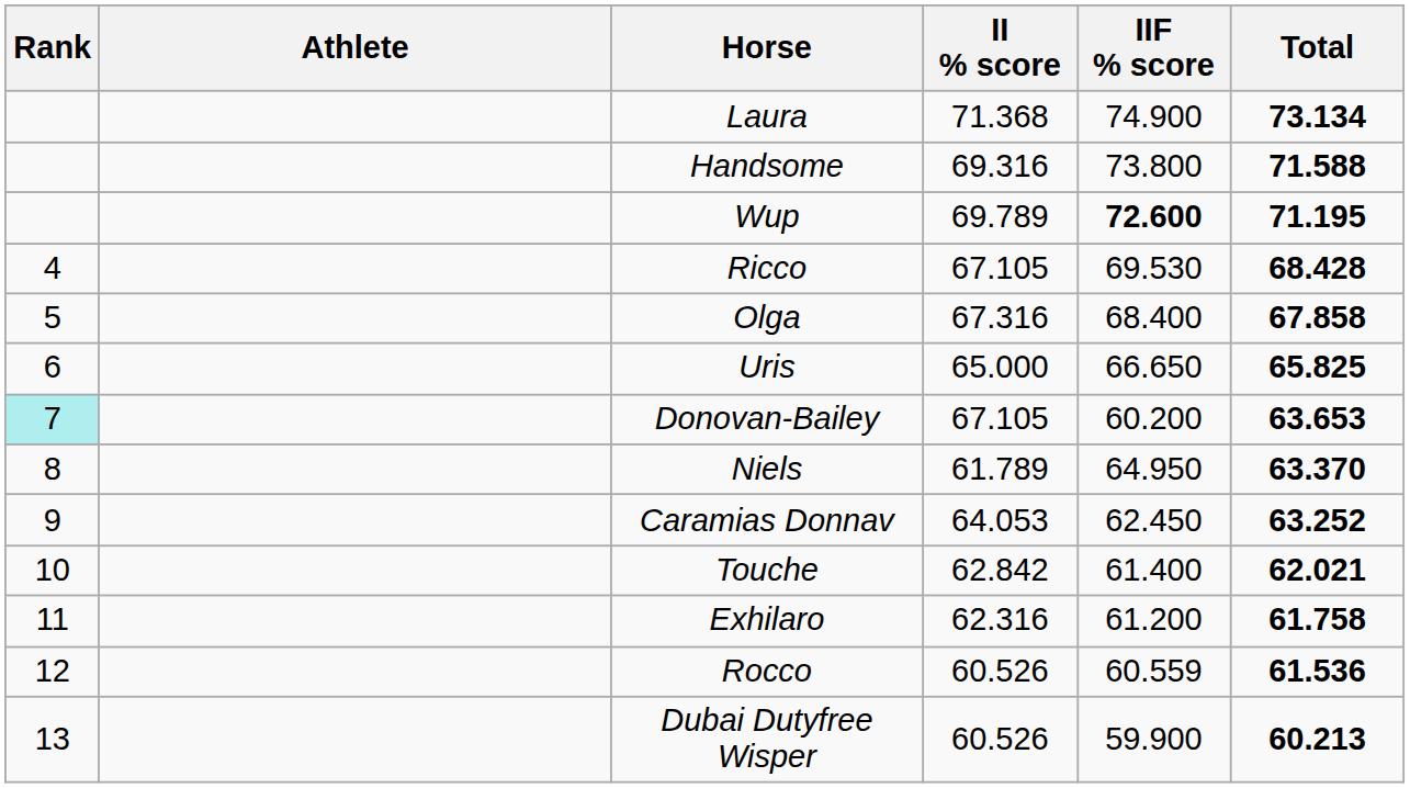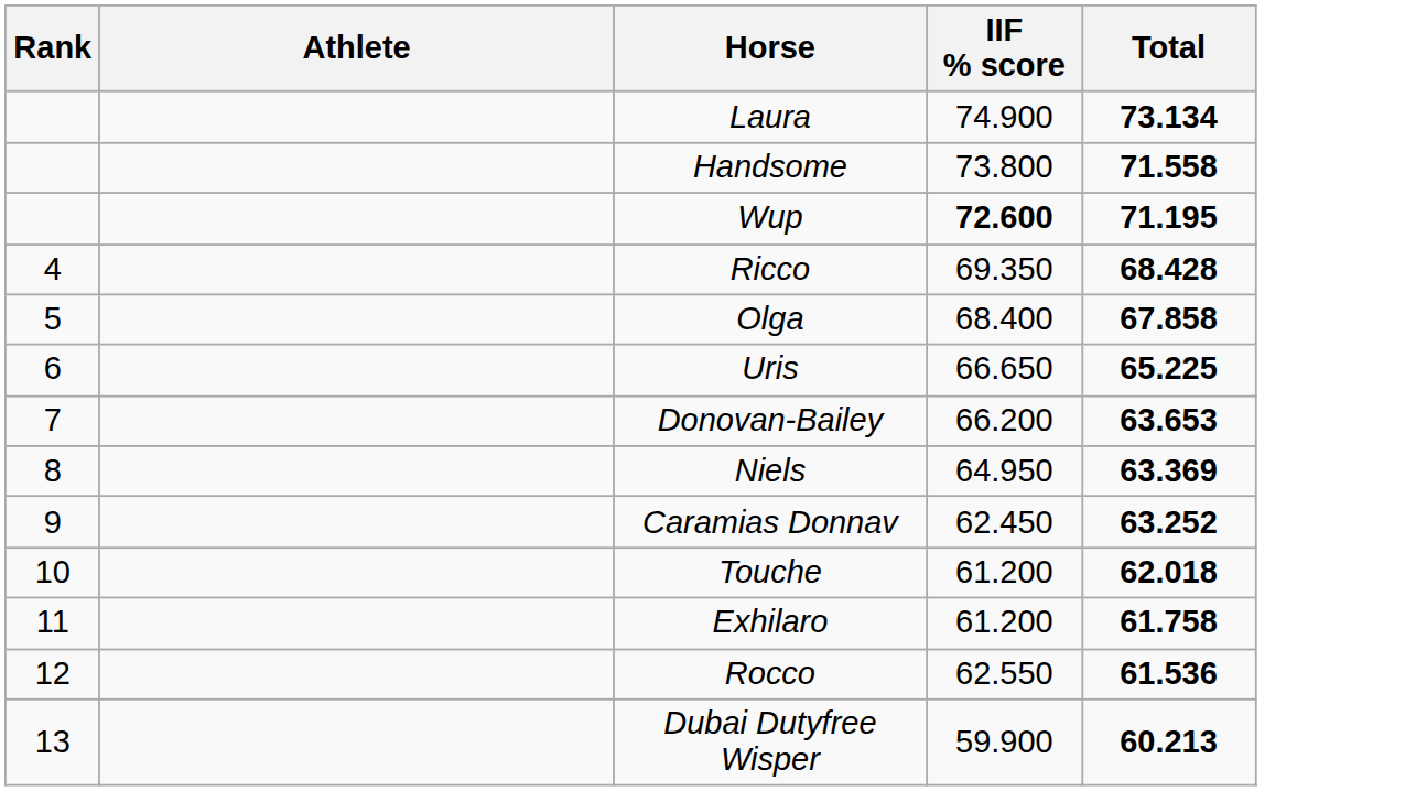 <table class="wikitable" style="text-align:center">
 <tr>
 <th width=40>Rank</th>
 <th width=250>Athlete</th>
 <th width=150>Horse</th>
-<th width=70>II<br>% score</th>
 <th width=70>IIF<br>% score</th>
 <th width=80>Total</th>
 </tr>
 <tr>
 <td></td>
 <td align=left></td>
 <td><em>Laura</em></td>
-<td>71.368</td>
 <td>74.900</td>
 <td><strong>73.134</strong></td>
 </tr>
 <tr>
 <td></td>
 <td align=left></td>
 <td><em>Handsome</em></td>
-<td>69.316</td>
 <td>73.800</td>
-<td><strong>71.588</strong></td>
+<td><strong>71.558</strong></td>
 </tr>
 <tr>
 <td></td>
 <td align=left></td>
 <td><em>Wup</em></td>
-<td>69.789</td>
 <td><strong>72.600</strong></td>
 <td><strong>71.195</strong></td>
 </tr>
 <tr>
 <td>4</td>
 <td align=left></td>
 <td><em>Ricco</em></td>
-<td>67.105</td>
-<td>69.530</td>
+<td>69.350</td>
 <td><strong>68.428</strong></td>
 </tr>
 <tr>
 <td>5</td>
 <td align=left></td>
 <td><em>Olga</em></td>
-<td>67.316</td>
 <td>68.400</td>
 <td><strong>67.858</strong></td>
 </tr>
 <tr>
 <td>6</td>
 <td align=left></td>
 <td><em>Uris</em></td>
-<td>65.000</td>
 <td>66.650</td>
-<td><strong>65.825</strong></td>
+<td><strong>65.225</strong></td>
 </tr>
 <tr>
-<td style="background: paleturquoise;">7</td>
+<td>7</td>
 <td align=left></td>
 <td><em>Donovan-Bailey</em></td>
-<td>67.105</td>
-<td>60.200</td>
+<td>66.200</td>
 <td><strong>63.653</strong></td>
 </tr>
 <tr>
 <td>8</td>
 <td align=left></td>
 <td><em>Niels</em></td>
-<td>61.789</td>
 <td>64.950</td>
-<td><strong>63.370</strong></td>
+<td><strong>63.369</strong></td>
 </tr>
 <tr>
 <td>9</td>
 <td align=left></td>
 <td><em>Caramias Donnav</em></td>
-<td>64.053</td>
 <td>62.450</td>
 <td><strong>63.252</strong></td>
 </tr>
 <tr>
 <td>10</td>
 <td align=left></td>
 <td><em>Touche</em></td>
-<td>62.842</td>
-<td>61.400</td>
-<td><strong>62.021</strong></td>
+<td>61.200</td>
+<td><strong>62.018</strong></td>
 </tr>
 <tr>
 <td>11</td>
 <td align=left></td>
 <td><em>Exhilaro</em></td>
-<td>62.316</td>
 <td>61.200</td>
 <td><strong>61.758</strong></td>
 </tr>
 <tr>
 <td>12</td>
 <td align=left></td>
 <td><em>Rocco</em></td>
-<td>60.526</td>
-<td>60.559</td>
+<td>62.550</td>
 <td><strong>61.536</strong></td>
 </tr>
 <tr>
 <td>13</td>
 <td align=left></td>
 <td><em>Dubai Dutyfree Wisper</em></td>
-<td>60.526</td>
 <td>59.900</td>
 <td><strong>60.213</strong></td>
 </tr>
 </table>
